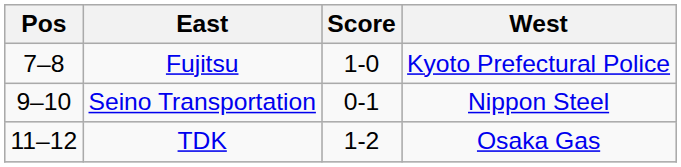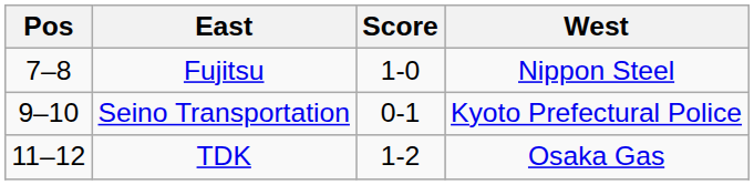 <table class="wikitable" style="text-align: center;">
 <tr>
 <th>Pos</th>
 <th>East</th>
 <th>Score</th>
 <th>West</th>
 </tr>
 <tr>
 <td>7–8</td>
 <td><a href='#'>Fujitsu</a></td>
 <td>1-0</td>
-<td><a href='#'>Kyoto Prefectural Police</a></td>
+<td><a href='#'>Nippon Steel</a></td>
 </tr>
 <tr>
 <td>9–10</td>
 <td><a href='#'>Seino Transportation</a></td>
 <td>0-1</td>
-<td><a href='#'>Nippon Steel</a></td>
+<td><a href='#'>Kyoto Prefectural Police</a></td>
 </tr>
 <tr>
 <td>11–12</td>
 <td><a href='#'>TDK</a></td>
 <td>1-2</td>
 <td><a href='#'>Osaka Gas</a></td>
 </tr>
 </table>
